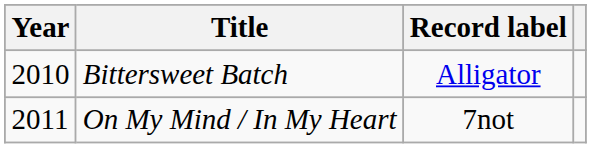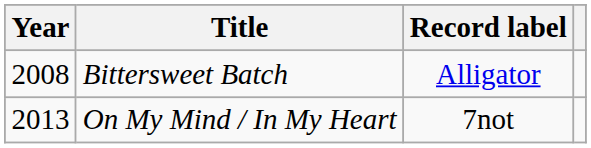 <table class="wikitable sortable">
 <tr>
 <th>Year</th>
 <th>Title</th>
 <th>Record label</th>
 <th></th>
 </tr>
 <tr>
-<td>2010</td>
+<td>2008</td>
 <td><em>Bittersweet Batch</em></td>
 <td align="center"><a href='#'>Alligator</a></td>
 <td align="center"></td>
 </tr>
 <tr>
-<td>2011</td>
+<td>2013</td>
 <td><em>On My Mind / In My Heart</em></td>
 <td align="center">7not</td>
 <td align="center"></td>
 </tr>
 </table>
